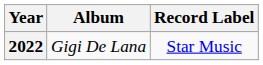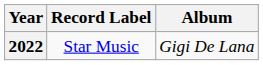 <table class="wikitable" style="text-align:center;">
 <tr>
 <th scope="col">Year</th>
+<th scope="col">Record Label</th>
 <th scope="col">Album</th>
-<th scope="col">Record Label</th>
 </tr>
 <tr>
 <th>2022</th>
+<td><a href='#'>Star Music</a></td>
 <td><em>Gigi De Lana</em></td>
-<td><a href='#'>Star Music</a></td>
 </tr>
 </table>
